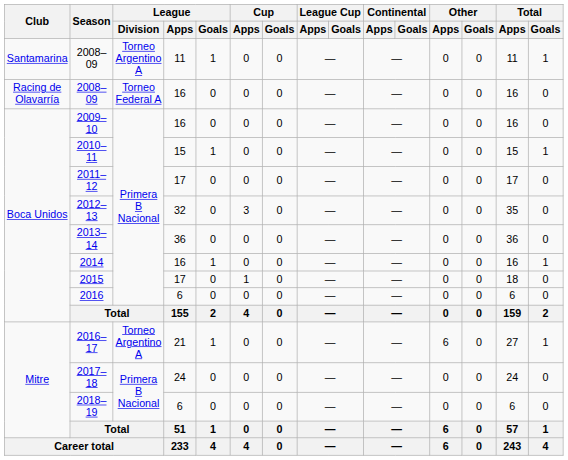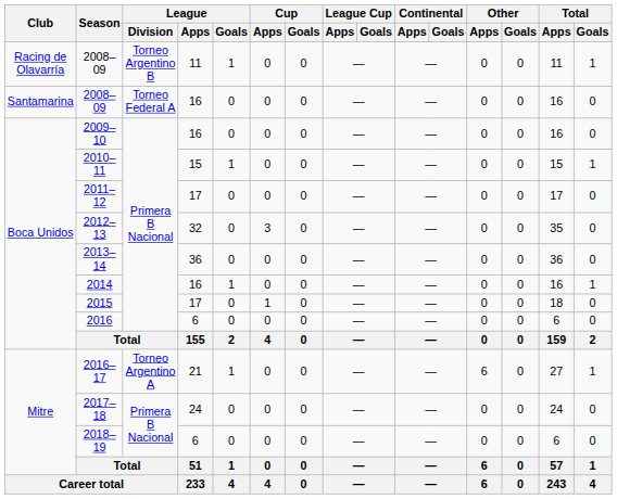 <table class="wikitable" style="text-align:center">
 <tr>
 <th rowspan="2">Club</th>
 <th rowspan="2">Season</th>
 <th colspan="3">League</th>
 <th colspan="2">Cup</th>
 <th colspan="2">League Cup</th>
 <th colspan="2">Continental</th>
 <th colspan="2">Other</th>
 <th colspan="2">Total</th>
 </tr>
 <tr>
 <th>Division</th>
 <th>Apps</th>
 <th>Goals</th>
 <th>Apps</th>
 <th>Goals</th>
 <th>Apps</th>
 <th>Goals</th>
 <th>Apps</th>
 <th>Goals</th>
 <th>Apps</th>
 <th>Goals</th>
 <th>Apps</th>
 <th>Goals</th>
 </tr>
 <tr>
-<td rowspan="1"><a href='#'>Santamarina</a></td>
+<td rowspan="1"><a href='#'>Racing de Olavarría</a></td>
 <td>2008–09</td>
-<td rowspan="1"><a href='#'>Torneo Argentino A</a></td>
+<td rowspan="1"><a href='#'>Torneo Argentino B</a></td>
 <td>11</td>
 <td>1</td>
 <td>0</td>
 <td>0</td>
 <td colspan="2">—</td>
 <td colspan="2">—</td>
 <td>0</td>
 <td>0</td>
 <td>11</td>
 <td>1</td>
 </tr>
 <tr>
-<td rowspan="1"><a href='#'>Racing de Olavarría</a></td>
+<td rowspan="1"><a href='#'>Santamarina</a></td>
 <td><a href='#'>2008–09</a></td>
 <td rowspan="1"><a href='#'>Torneo Federal A</a></td>
 <td>16</td>
 <td>0</td>
 <td>0</td>
 <td>0</td>
 <td colspan="2">—</td>
 <td colspan="2">—</td>
 <td>0</td>
 <td>0</td>
 <td>16</td>
 <td>0</td>
 </tr>
 <tr>
 <td rowspan="9"><a href='#'>Boca Unidos</a></td>
 <td><a href='#'>2009–10</a></td>
 <td rowspan="8"><a href='#'>Primera B Nacional</a></td>
 <td>16</td>
 <td>0</td>
 <td>0</td>
 <td>0</td>
 <td colspan="2">—</td>
 <td colspan="2">—</td>
 <td>0</td>
 <td>0</td>
 <td>16</td>
 <td>0</td>
 </tr>
 <tr>
 <td><a href='#'>2010–11</a></td>
 <td>15</td>
 <td>1</td>
 <td>0</td>
 <td>0</td>
 <td colspan="2">—</td>
 <td colspan="2">—</td>
 <td>0</td>
 <td>0</td>
 <td>15</td>
 <td>1</td>
 </tr>
 <tr>
 <td><a href='#'>2011–12</a></td>
 <td>17</td>
 <td>0</td>
 <td>0</td>
 <td>0</td>
 <td colspan="2">—</td>
 <td colspan="2">—</td>
 <td>0</td>
 <td>0</td>
 <td>17</td>
 <td>0</td>
 </tr>
 <tr>
 <td><a href='#'>2012–13</a></td>
 <td>32</td>
 <td>0</td>
 <td>3</td>
 <td>0</td>
 <td colspan="2">—</td>
 <td colspan="2">—</td>
 <td>0</td>
 <td>0</td>
 <td>35</td>
 <td>0</td>
 </tr>
 <tr>
 <td><a href='#'>2013–14</a></td>
 <td>36</td>
 <td>0</td>
 <td>0</td>
 <td>0</td>
 <td colspan="2">—</td>
 <td colspan="2">—</td>
 <td>0</td>
 <td>0</td>
 <td>36</td>
 <td>0</td>
 </tr>
 <tr>
 <td><a href='#'>2014</a></td>
 <td>16</td>
 <td>1</td>
 <td>0</td>
 <td>0</td>
 <td colspan="2">—</td>
 <td colspan="2">—</td>
 <td>0</td>
 <td>0</td>
 <td>16</td>
 <td>1</td>
 </tr>
 <tr>
 <td><a href='#'>2015</a></td>
 <td>17</td>
 <td>0</td>
 <td>1</td>
 <td>0</td>
 <td colspan="2">—</td>
 <td colspan="2">—</td>
 <td>0</td>
 <td>0</td>
 <td>18</td>
 <td>0</td>
 </tr>
 <tr>
 <td><a href='#'>2016</a></td>
 <td>6</td>
 <td>0</td>
 <td>0</td>
 <td>0</td>
 <td colspan="2">—</td>
 <td colspan="2">—</td>
 <td>0</td>
 <td>0</td>
 <td>6</td>
 <td>0</td>
 </tr>
 <tr>
 <th colspan="2">Total</th>
 <th>155</th>
 <th>2</th>
 <th>4</th>
 <th>0</th>
 <th colspan="2">—</th>
 <th colspan="2">—</th>
 <th>0</th>
 <th>0</th>
 <th>159</th>
 <th>2</th>
 </tr>
 <tr>
 <td rowspan="4"><a href='#'>Mitre</a></td>
 <td><a href='#'>2016–17</a></td>
 <td rowspan="1"><a href='#'>Torneo Argentino A</a></td>
 <td>21</td>
 <td>1</td>
 <td>0</td>
 <td>0</td>
 <td colspan="2">—</td>
 <td colspan="2">—</td>
 <td>6</td>
 <td>0</td>
 <td>27</td>
 <td>1</td>
 </tr>
 <tr>
 <td><a href='#'>2017–18</a></td>
 <td rowspan="2"><a href='#'>Primera B Nacional</a></td>
 <td>24</td>
 <td>0</td>
 <td>0</td>
 <td>0</td>
 <td colspan="2">—</td>
 <td colspan="2">—</td>
 <td>0</td>
 <td>0</td>
 <td>24</td>
 <td>0</td>
 </tr>
 <tr>
 <td><a href='#'>2018–19</a></td>
 <td>6</td>
 <td>0</td>
 <td>0</td>
 <td>0</td>
 <td colspan="2">—</td>
 <td colspan="2">—</td>
 <td>0</td>
 <td>0</td>
 <td>6</td>
 <td>0</td>
 </tr>
 <tr>
 <th colspan="2">Total</th>
 <th>51</th>
 <th>1</th>
 <th>0</th>
 <th>0</th>
 <th colspan="2">—</th>
 <th colspan="2">—</th>
 <th>6</th>
 <th>0</th>
 <th>57</th>
 <th>1</th>
 </tr>
 <tr>
 <th colspan="3">Career total</th>
 <th>233</th>
 <th>4</th>
 <th>4</th>
 <th>0</th>
 <th colspan="2">—</th>
 <th colspan="2">—</th>
 <th>6</th>
 <th>0</th>
 <th>243</th>
 <th>4</th>
 </tr>
 </table>
